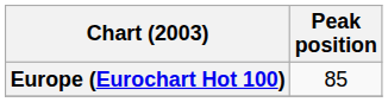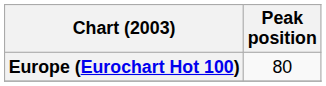 <table class="wikitable sortable plainrowheaders" style="text-align:center">
 <tr>
 <th>Chart (2003)</th>
 <th>Peak<br>position</th>
 </tr>
 <tr>
 <th scope="row">Europe (<a href='#'>Eurochart Hot 100</a>)</th>
-<td>85</td>
+<td>80</td>
 </tr>
 <tr>
 </tr>
 <tr>
 </tr>
 <tr>
 </tr>
 <tr>
 </tr>
 <tr>
 </tr>
 </table>
